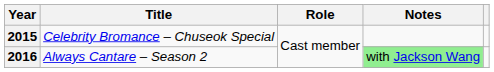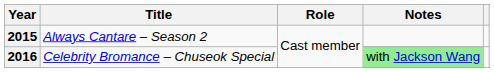 <table class="wikitable plainrowheaders sortable">
 <tr>
 <th scope="col">Year</th>
 <th scope="col">Title</th>
 <th scope="col">Role</th>
 <th scope="col">Notes</th>
 <th scope="col" class="unsortable"></th>
 </tr>
 <tr>
 <th scope="row">2015</th>
-<td><em><a href='#'>Celebrity Bromance</a></em> – <em>Chuseok Special </em></td>
+<td><em><a href='#'>Always Cantare</a></em> – <em>Season 2</em></td>
 <td rowspan="2">Cast member</td>
 <td></td>
 <td style="text-align:center"></td>
 </tr>
 <tr>
 <th scope="row">2016</th>
-<td><em><a href='#'>Always Cantare</a></em> – <em>Season 2</em></td>
+<td><em><a href='#'>Celebrity Bromance</a></em> – <em>Chuseok Special </em></td>
 <td style="background: lightgreen;">with <a href='#'>Jackson Wang</a></td>
 <td style="text-align:center"></td>
 </tr>
 </table>
